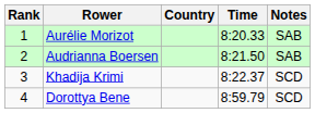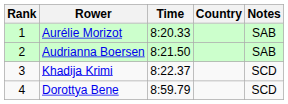 <table class="wikitable" style="text-align:center">
 <tr>
 <th>Rank</th>
 <th>Rower</th>
+<th>Time</th>
 <th>Country</th>
-<th>Time</th>
 <th>Notes</th>
 </tr>
 <tr bgcolor=ccffcc>
 <td>1</td>
 <td align="left"><a href='#'>Aurélie Morizot</a></td>
+<td>8:20.33</td>
 <td align="left"></td>
-<td>8:20.33</td>
 <td>SAB</td>
 </tr>
 <tr bgcolor=ccffcc>
 <td>2</td>
 <td align="left"><a href='#'>Audrianna Boersen</a></td>
+<td>8:21.50</td>
 <td align="left"></td>
-<td>8:21.50</td>
 <td>SAB</td>
 </tr>
 <tr>
 <td>3</td>
 <td align="left"><a href='#'>Khadija Krimi</a></td>
+<td>8:22.37</td>
 <td align="left"></td>
-<td>8:22.37</td>
 <td>SCD</td>
 </tr>
 <tr>
 <td>4</td>
 <td align="left"><a href='#'>Dorottya Bene</a></td>
+<td>8:59.79</td>
 <td align="left"></td>
-<td>8:59.79</td>
 <td>SCD</td>
 </tr>
 </table>
